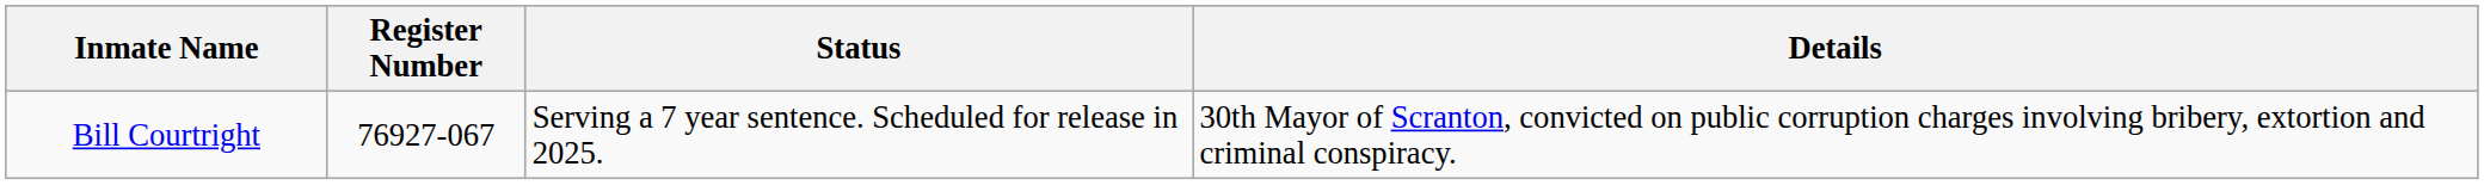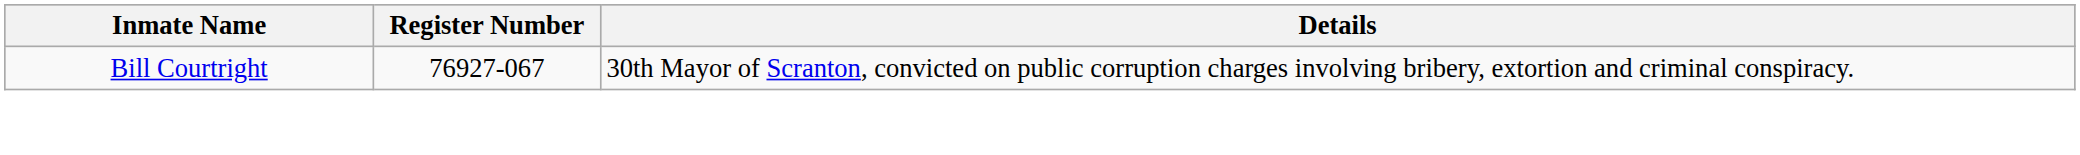 <table class="wikitable sortable">
 <tr>
 <th width=13%>Inmate Name</th>
 <th width=8%>Register Number</th>
-<th width=27%>Status</th>
 <th width=52%>Details</th>
 </tr>
 <tr>
 <td style="text-align:center;"><a href='#'>Bill Courtright</a></td>
 <td style="text-align:center;">76927-067</td>
-<td>Serving a 7 year sentence. Scheduled for release in 2025.</td>
 <td>30th Mayor of <a href='#'>Scranton</a>, convicted on public corruption charges involving bribery, extortion and criminal conspiracy.</td>
 </tr>
 </table>
